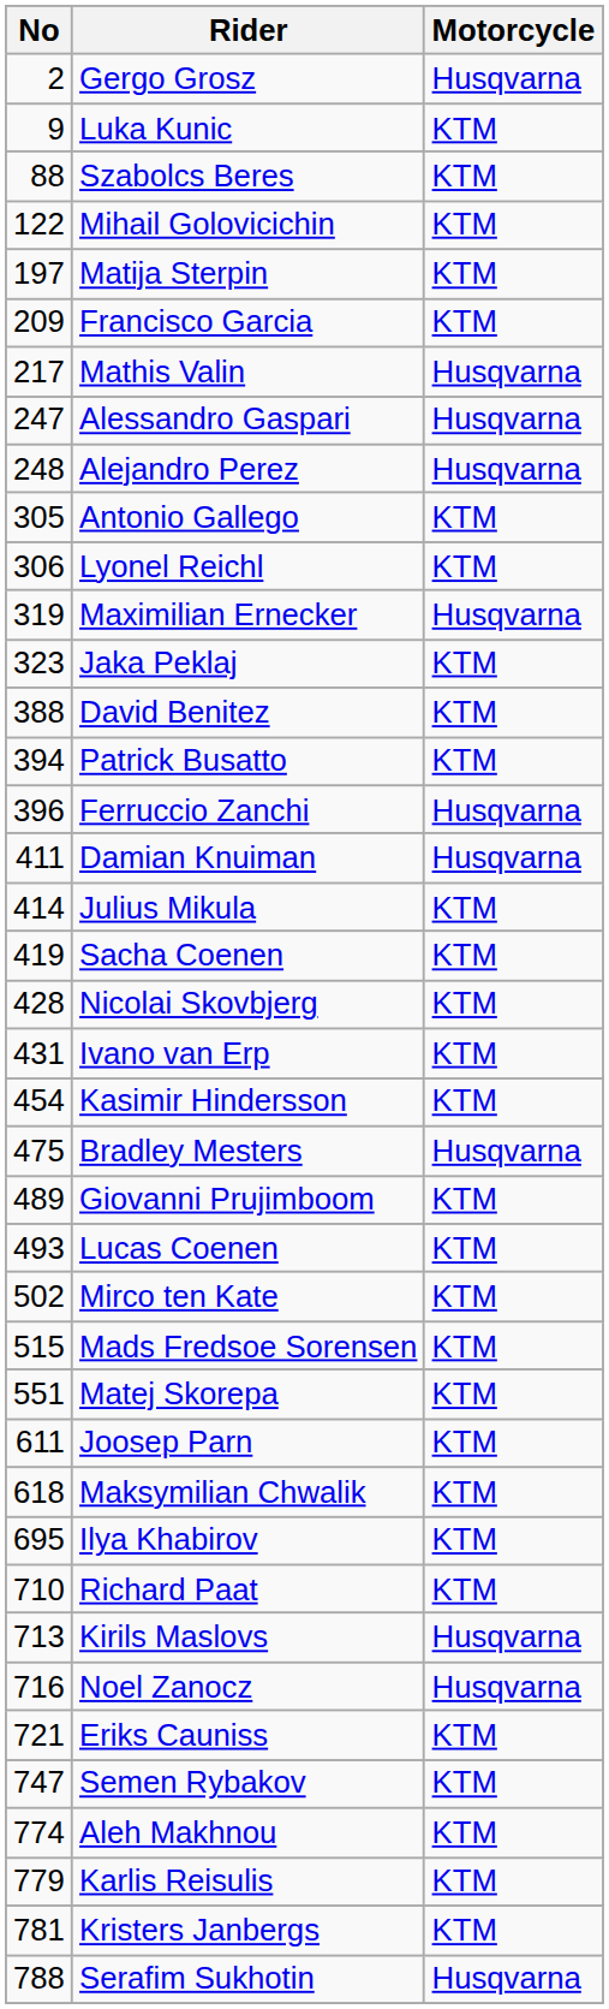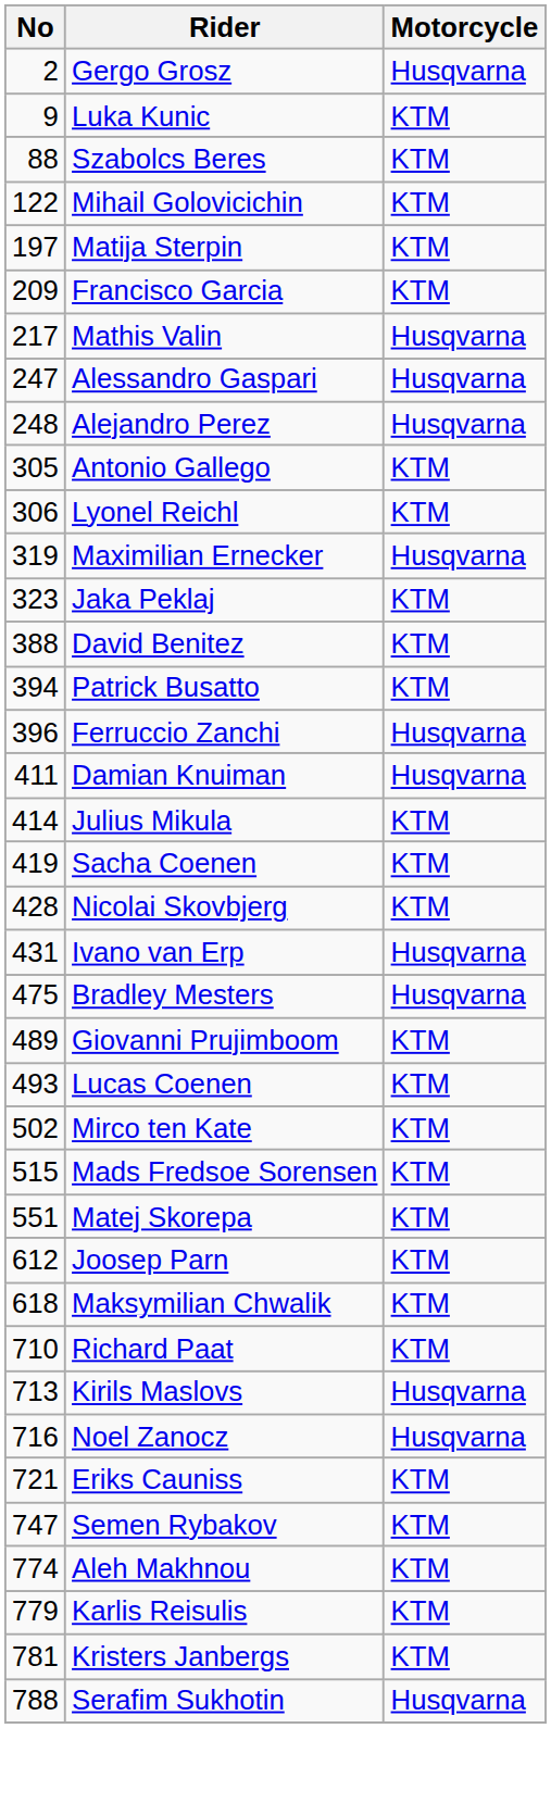 <table class="wikitable" style="font-size: 85%;">
 <tr>
 <th>No</th>
 <th>Rider</th>
 <th>Motorcycle</th>
 </tr>
 <tr>
 <td align="right">2</td>
 <td> <a href='#'>Gergo Grosz</a></td>
 <td><a href='#'>Husqvarna</a></td>
 </tr>
 <tr>
 <td align="right">9</td>
 <td> <a href='#'>Luka Kunic</a></td>
 <td><a href='#'>KTM</a></td>
 </tr>
 <tr>
 <td align="right">88</td>
 <td> <a href='#'>Szabolcs Beres</a></td>
 <td><a href='#'>KTM</a></td>
 </tr>
 <tr>
 <td align="right">122</td>
 <td> <a href='#'>Mihail Golovicichin</a></td>
 <td><a href='#'>KTM</a></td>
 </tr>
 <tr>
 <td align="right">197</td>
 <td> <a href='#'>Matija Sterpin</a></td>
 <td><a href='#'>KTM</a></td>
 </tr>
 <tr>
 <td align="right">209</td>
 <td> <a href='#'>Francisco Garcia</a></td>
 <td><a href='#'>KTM</a></td>
 </tr>
 <tr>
 <td align="right">217</td>
 <td> <a href='#'>Mathis Valin</a></td>
 <td><a href='#'>Husqvarna</a></td>
 </tr>
 <tr>
 <td align="right">247</td>
 <td> <a href='#'>Alessandro Gaspari</a></td>
 <td><a href='#'>Husqvarna</a></td>
 </tr>
 <tr>
 <td align="right">248</td>
 <td> <a href='#'>Alejandro Perez</a></td>
 <td><a href='#'>Husqvarna</a></td>
 </tr>
 <tr>
 <td align="right">305</td>
 <td> <a href='#'>Antonio Gallego</a></td>
 <td><a href='#'>KTM</a></td>
 </tr>
 <tr>
 <td align="right">306</td>
 <td> <a href='#'>Lyonel Reichl</a></td>
 <td><a href='#'>KTM</a></td>
 </tr>
 <tr>
 <td align="right">319</td>
 <td> <a href='#'>Maximilian Ernecker</a></td>
 <td><a href='#'>Husqvarna</a></td>
 </tr>
 <tr>
 <td align="right">323</td>
 <td> <a href='#'>Jaka Peklaj</a></td>
 <td><a href='#'>KTM</a></td>
 </tr>
 <tr>
 <td align="right">388</td>
 <td> <a href='#'>David Benitez</a></td>
 <td><a href='#'>KTM</a></td>
 </tr>
 <tr>
 <td align="right">394</td>
 <td> <a href='#'>Patrick Busatto</a></td>
 <td><a href='#'>KTM</a></td>
 </tr>
 <tr>
 <td align="right">396</td>
 <td> <a href='#'>Ferruccio Zanchi</a></td>
 <td><a href='#'>Husqvarna</a></td>
 </tr>
 <tr>
 <td align="right">411</td>
 <td> <a href='#'>Damian Knuiman</a></td>
 <td><a href='#'>Husqvarna</a></td>
 </tr>
 <tr>
 <td align="right">414</td>
 <td> <a href='#'>Julius Mikula</a></td>
 <td><a href='#'>KTM</a></td>
 </tr>
 <tr>
 <td align="right">419</td>
 <td> <a href='#'>Sacha Coenen</a></td>
 <td><a href='#'>KTM</a></td>
 </tr>
 <tr>
 <td align="right">428</td>
 <td> <a href='#'>Nicolai Skovbjerg</a></td>
 <td><a href='#'>KTM</a></td>
 </tr>
 <tr>
 <td align="right">431</td>
 <td> <a href='#'>Ivano van Erp</a></td>
-<td><a href='#'>KTM</a></td>
-</tr>
-<tr>
-<td align="right">454</td>
-<td> <a href='#'>Kasimir Hindersson</a></td>
-<td><a href='#'>KTM</a></td>
+<td><a href='#'>Husqvarna</a></td>
 </tr>
 <tr>
 <td align="right">475</td>
 <td> <a href='#'>Bradley Mesters</a></td>
 <td><a href='#'>Husqvarna</a></td>
 </tr>
 <tr>
 <td align="right">489</td>
 <td> <a href='#'>Giovanni Prujimboom</a></td>
 <td><a href='#'>KTM</a></td>
 </tr>
 <tr>
 <td align="right">493</td>
 <td> <a href='#'>Lucas Coenen</a></td>
 <td><a href='#'>KTM</a></td>
 </tr>
 <tr>
 <td align="right">502</td>
 <td> <a href='#'>Mirco ten Kate</a></td>
 <td><a href='#'>KTM</a></td>
 </tr>
 <tr>
 <td align="right">515</td>
 <td> <a href='#'>Mads Fredsoe Sorensen</a></td>
 <td><a href='#'>KTM</a></td>
 </tr>
 <tr>
 <td align="right">551</td>
 <td> <a href='#'>Matej Skorepa</a></td>
 <td><a href='#'>KTM</a></td>
 </tr>
 <tr>
-<td align="right">611</td>
+<td align="right">612</td>
 <td> <a href='#'>Joosep Parn</a></td>
 <td><a href='#'>KTM</a></td>
 </tr>
 <tr>
 <td align="right">618</td>
 <td> <a href='#'>Maksymilian Chwalik</a></td>
-<td><a href='#'>KTM</a></td>
-</tr>
-<tr>
-<td align="right">695</td>
-<td> <a href='#'>Ilya Khabirov</a></td>
 <td><a href='#'>KTM</a></td>
 </tr>
 <tr>
 <td align="right">710</td>
 <td> <a href='#'>Richard Paat</a></td>
 <td><a href='#'>KTM</a></td>
 </tr>
 <tr>
 <td align="right">713</td>
 <td> <a href='#'>Kirils Maslovs</a></td>
 <td><a href='#'>Husqvarna</a></td>
 </tr>
 <tr>
 <td align="right">716</td>
 <td> <a href='#'>Noel Zanocz</a></td>
 <td><a href='#'>Husqvarna</a></td>
 </tr>
 <tr>
 <td align="right">721</td>
 <td> <a href='#'>Eriks Cauniss</a></td>
 <td><a href='#'>KTM</a></td>
 </tr>
 <tr>
 <td align="right">747</td>
 <td> <a href='#'>Semen Rybakov</a></td>
 <td><a href='#'>KTM</a></td>
 </tr>
 <tr>
 <td align="right">774</td>
 <td> <a href='#'>Aleh Makhnou</a></td>
 <td><a href='#'>KTM</a></td>
 </tr>
 <tr>
 <td align="right">779</td>
 <td> <a href='#'>Karlis Reisulis</a></td>
 <td><a href='#'>KTM</a></td>
 </tr>
 <tr>
 <td align="right">781</td>
 <td> <a href='#'>Kristers Janbergs</a></td>
 <td><a href='#'>KTM</a></td>
 </tr>
 <tr>
 <td align="right">788</td>
 <td> <a href='#'>Serafim Sukhotin</a></td>
 <td><a href='#'>Husqvarna</a></td>
 </tr>
 <tr>
 </tr>
 </table>
